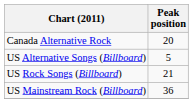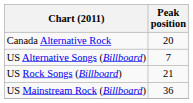 <table class="wikitable">
 <tr>
 <th>Chart (2011)</th>
 <th>Peak<br>position</th>
 </tr>
 <tr>
 <td>Canada <a href='#'>Alternative Rock</a></td>
 <td align="center">20</td>
 </tr>
 <tr>
 <td>US <a href='#'>Alternative Songs</a> (<em><a href='#'>Billboard</a></em>)</td>
-<td align="center">5</td>
+<td align="center">7</td>
 </tr>
 <tr>
 <td>US <a href='#'>Rock Songs</a> (<em><a href='#'>Billboard</a></em>)</td>
 <td align="center">21</td>
 </tr>
 <tr>
 <td>US <a href='#'>Mainstream Rock</a> (<em><a href='#'>Billboard</a></em>)</td>
 <td align="center">36</td>
 </tr>
 <tr>
 </tr>
 </table>
